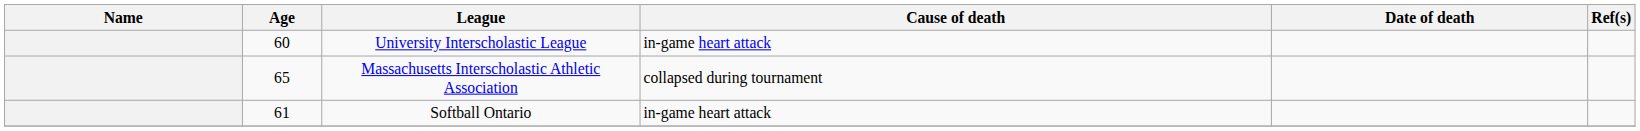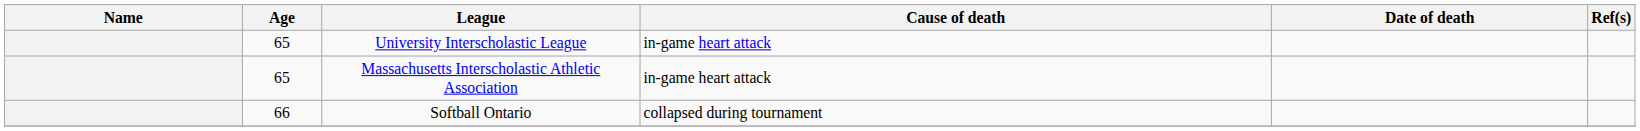 <table class="wikitable sortable plainrowheaders" style="width: 100%; font-size:95%; text-align:center;">
 <tr>
 <th scope="col" style="width: 15%;">Name</th>
 <th scope="col" style="width: 5%;">Age</th>
 <th scope="col" style="width: 20%;">League</th>
 <th scope="col" style="width: 40%;">Cause of death</th>
 <th scope="col" style="width: 50%;">Date of death</th>
 <th scope="col" class=unsortable style="width: 5%;">Ref(s)</th>
 </tr>
 <tr>
 <th scope="row" style="text-align:center"></th>
-<td>60</td>
+<td>65</td>
 <td><a href='#'>University Interscholastic League</a></td>
 <td style="text-align:left">in-game <a href='#'>heart attack</a></td>
 <td></td>
 <td></td>
 </tr>
 <tr>
 <th scope="row" style="text-align:center"></th>
 <td>65</td>
 <td><a href='#'>Massachusetts Interscholastic Athletic Association</a></td>
-<td style="text-align:left">collapsed during tournament</td>
+<td style="text-align:left">in-game heart attack</td>
 <td></td>
 <td></td>
 </tr>
 <tr>
 <th scope="row" style="text-align:center"></th>
-<td>61</td>
+<td>66</td>
 <td>Softball Ontario</td>
-<td style="text-align:left">in-game heart attack</td>
+<td style="text-align:left">collapsed during tournament</td>
 <td></td>
 <td></td>
 </tr>
 <tr>
 </tr>
 </table>
